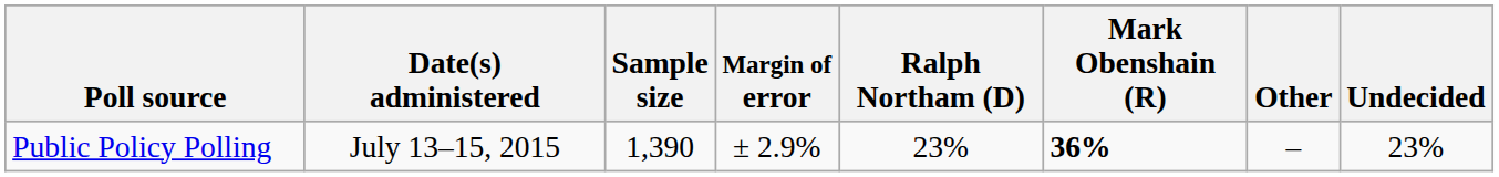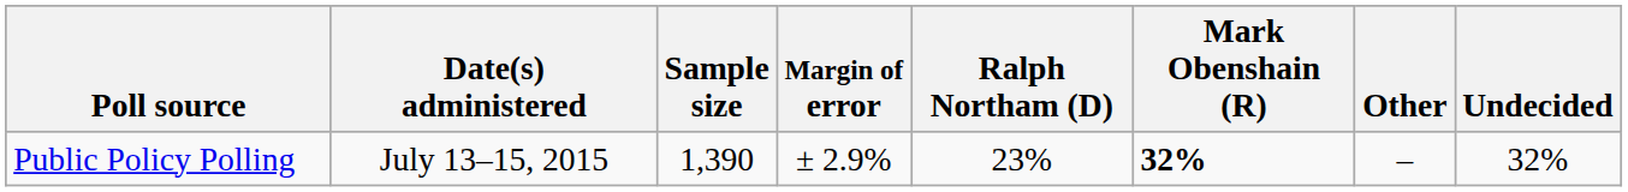 <table class="wikitable">
 <tr valign= bottom>
 <th style="width:150px;">Poll source</th>
 <th style="width:150px;">Date(s)<br>administered</th>
 <th class=small>Sample<br>size</th>
 <th><small>Margin of</small><br>error</th>
 <th style="width:100px;">Ralph<br>Northam (D)</th>
 <th style="width:100px;">Mark<br>Obenshain (R)</th>
 <th style="width:40px;">Other</th>
 <th style="width:40px;">Undecided</th>
 </tr>
 <tr>
 <td><a href='#'>Public Policy Polling</a></td>
 <td align=center>July 13–15, 2015</td>
 <td align=center>1,390</td>
 <td align=center>± 2.9%</td>
 <td align=center>23%</td>
-<td><strong>36%</strong></td>
+<td><strong>32%</strong></td>
 <td align=center>–</td>
-<td align=center>23%</td>
+<td align=center>32%</td>
 </tr>
 </table>
